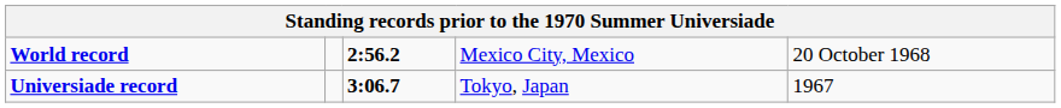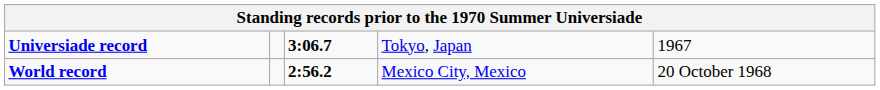 <table class="wikitable" width=65%>
 <tr>
 <th colspan="5">Standing records prior to the 1970 Summer Universiade</th>
+</tr>
+<tr>
+<td><strong><a href='#'>Universiade record</a></strong></td>
+<td></td>
+<td><strong>3:06.7</strong></td>
+<td><a href='#'>Tokyo</a>, <a href='#'>Japan</a></td>
+<td>1967</td>
 </tr>
 <tr>
 <td><strong><a href='#'>World record</a></strong></td>
 <td></td>
 <td><strong>2:56.2</strong></td>
 <td><a href='#'>Mexico City, Mexico</a></td>
 <td>20 October 1968</td>
 </tr>
-<tr>
-<td><strong><a href='#'>Universiade record</a></strong></td>
-<td></td>
-<td><strong>3:06.7</strong></td>
-<td><a href='#'>Tokyo</a>, <a href='#'>Japan</a></td>
-<td>1967</td>
-</tr>
 </table>
